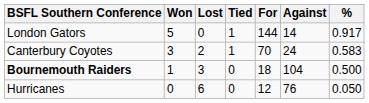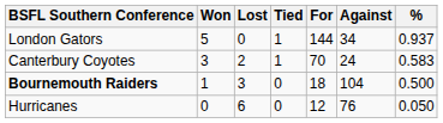 <table class="wikitable" border="1">
 <tr>
 <th>BSFL Southern Conference</th>
 <th>Won</th>
 <th>Lost</th>
 <th>Tied</th>
 <th>For</th>
 <th>Against</th>
 <th>%</th>
 </tr>
 <tr>
 <td>London Gators</td>
 <td>5</td>
 <td>0</td>
 <td>1</td>
 <td>144</td>
-<td>14</td>
-<td>0.917</td>
+<td>34</td>
+<td>0.937</td>
 </tr>
 <tr>
 <td>Canterbury Coyotes</td>
 <td>3</td>
 <td>2</td>
 <td>1</td>
 <td>70</td>
 <td>24</td>
 <td>0.583</td>
 </tr>
 <tr>
 <td><strong>Bournemouth Raiders</strong></td>
 <td>1</td>
 <td>3</td>
 <td>0</td>
 <td>18</td>
 <td>104</td>
 <td>0.500</td>
 </tr>
 <tr>
 <td>Hurricanes</td>
 <td>0</td>
 <td>6</td>
 <td>0</td>
 <td>12</td>
 <td>76</td>
 <td>0.050</td>
 </tr>
 </table>
